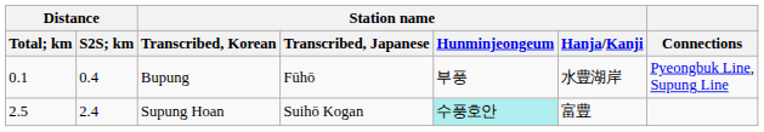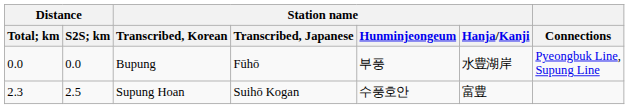 <table class="wikitable" style="font-size:90%;">
 <tr>
 <th colspan="2">Distance</th>
 <th colspan="4">Station name</th>
 <th colspan="3"></th>
 </tr>
 <tr>
 <th>Total; km</th>
 <th>S2S; km</th>
 <th>Transcribed, Korean</th>
 <th>Transcribed, Japanese</th>
 <th><a href='#'>Hunminjeongeum</a></th>
 <th><a href='#'>Hanja</a>/<a href='#'>Kanji</a></th>
 <th>Connections</th>
 </tr>
 <tr>
-<td>0.1</td>
-<td>0.4</td>
+<td>0.0</td>
+<td>0.0</td>
 <td>Bupung</td>
 <td>Fūhō</td>
 <td>부풍</td>
 <td>水豊湖岸</td>
 <td><a href='#'>Pyeongbuk Line</a>,<br><a href='#'>Supung Line</a></td>
 </tr>
 <tr>
+<td>2.3</td>
 <td>2.5</td>
-<td>2.4</td>
 <td>Supung Hoan</td>
 <td>Suihō Kogan</td>
-<td style="background: paleturquoise;">수풍호안</td>
+<td>수풍호안</td>
 <td>富豊</td>
 <td></td>
 </tr>
 </table>
